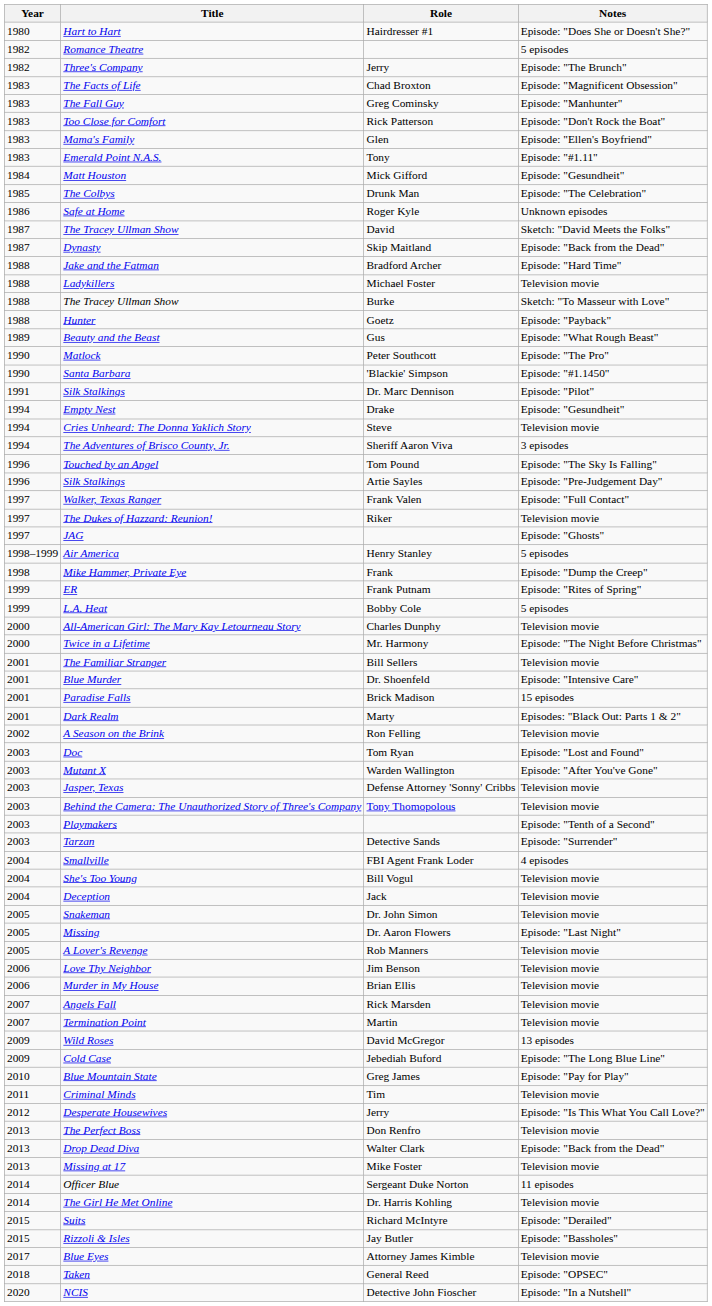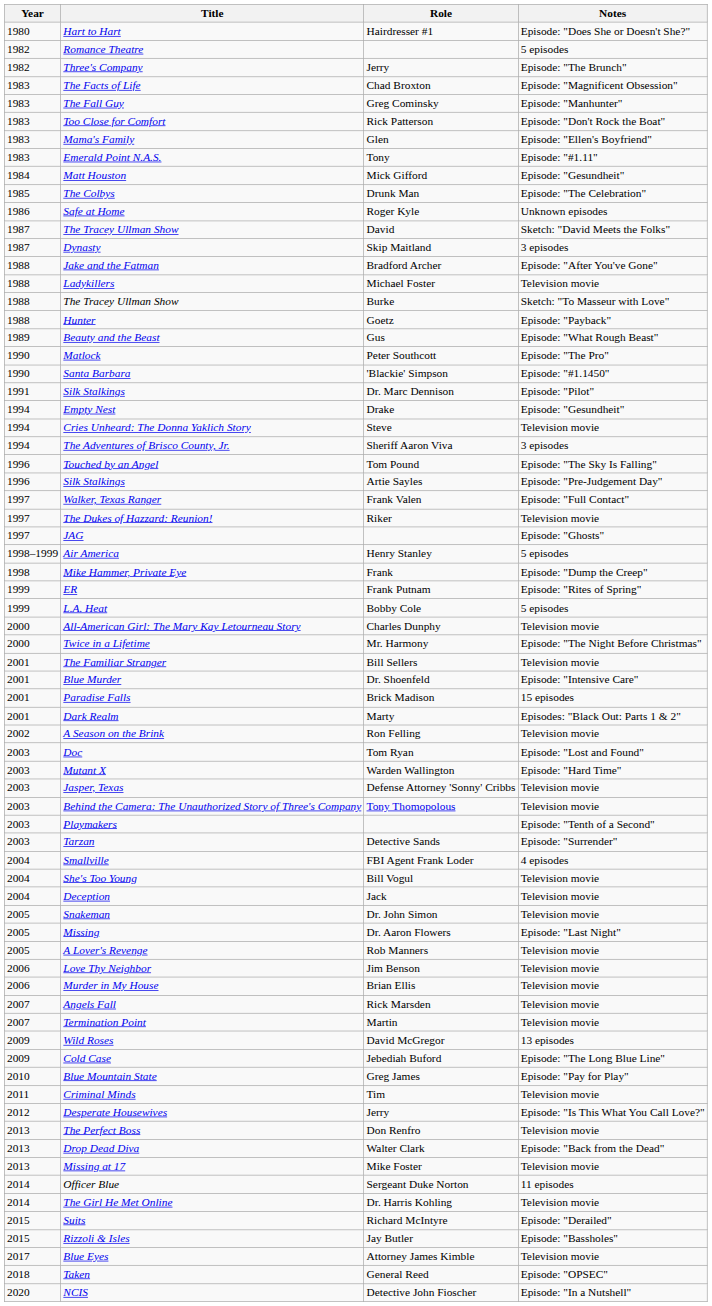 <table class="wikitable sortable">
 <tr>
 <th>Year</th>
 <th>Title</th>
 <th>Role</th>
 <th class="unsortable">Notes</th>
 </tr>
 <tr>
 <td>1980</td>
 <td><em><a href='#'>Hart to Hart</a></em></td>
 <td>Hairdresser #1</td>
 <td>Episode: "Does She or Doesn't She?"</td>
 </tr>
 <tr>
 <td>1982</td>
 <td><em><a href='#'>Romance Theatre</a></em></td>
 <td></td>
 <td>5 episodes</td>
 </tr>
 <tr>
 <td>1982</td>
 <td><em><a href='#'>Three's Company</a></em></td>
 <td>Jerry</td>
 <td>Episode: "The Brunch"</td>
 </tr>
 <tr>
 <td>1983</td>
 <td data-sort-value="Facts of Life, The"><em><a href='#'>The Facts of Life</a></em></td>
 <td>Chad Broxton</td>
 <td>Episode: "Magnificent Obsession"</td>
 </tr>
 <tr>
 <td>1983</td>
 <td data-sort-value="Fall Guy, The"><em><a href='#'>The Fall Guy</a></em></td>
 <td>Greg Cominsky</td>
 <td>Episode: "Manhunter"</td>
 </tr>
 <tr>
 <td>1983</td>
 <td><em><a href='#'>Too Close for Comfort</a></em></td>
 <td>Rick Patterson</td>
 <td>Episode: "Don't Rock the Boat"</td>
 </tr>
 <tr>
 <td>1983</td>
 <td><em><a href='#'>Mama's Family</a></em></td>
 <td>Glen</td>
 <td>Episode: "Ellen's Boyfriend"</td>
 </tr>
 <tr>
 <td>1983</td>
 <td><em><a href='#'>Emerald Point N.A.S.</a></em></td>
 <td>Tony</td>
 <td>Episode: "#1.11"</td>
 </tr>
 <tr>
 <td>1984</td>
 <td><em><a href='#'>Matt Houston</a></em></td>
 <td>Mick Gifford</td>
 <td>Episode: "Gesundheit"</td>
 </tr>
 <tr>
 <td>1985</td>
 <td data-sort-value="Colbys, The"><em><a href='#'>The Colbys</a></em></td>
 <td>Drunk Man</td>
 <td>Episode: "The Celebration"</td>
 </tr>
 <tr>
 <td>1986</td>
 <td><em><a href='#'>Safe at Home</a></em></td>
 <td>Roger Kyle</td>
 <td>Unknown episodes</td>
 </tr>
 <tr>
 <td>1987</td>
 <td data-sort-value="Tracey Ullman Show, The"><em><a href='#'>The Tracey Ullman Show</a></em></td>
 <td>David</td>
 <td>Sketch: "David Meets the Folks"</td>
 </tr>
 <tr>
 <td>1987</td>
 <td><em><a href='#'>Dynasty</a></em></td>
 <td>Skip Maitland</td>
-<td>Episode: "Back from the Dead"</td>
+<td>3 episodes</td>
 </tr>
 <tr>
 <td>1988</td>
 <td><em><a href='#'>Jake and the Fatman</a></em></td>
 <td>Bradford Archer</td>
-<td>Episode: "Hard Time"</td>
+<td>Episode: "After You've Gone"</td>
 </tr>
 <tr>
 <td>1988</td>
 <td><em><a href='#'>Ladykillers</a></em></td>
 <td>Michael Foster</td>
 <td>Television movie</td>
 </tr>
 <tr>
 <td>1988</td>
 <td data-sort-value="Tracey Ullman Show, The"><em>The Tracey Ullman Show</em></td>
 <td>Burke</td>
 <td>Sketch: "To Masseur with Love"</td>
 </tr>
 <tr>
 <td>1988</td>
 <td><em><a href='#'>Hunter</a></em></td>
 <td>Goetz</td>
 <td>Episode: "Payback"</td>
 </tr>
 <tr>
 <td>1989</td>
 <td><em><a href='#'>Beauty and the Beast</a></em></td>
 <td>Gus</td>
 <td>Episode: "What Rough Beast"</td>
 </tr>
 <tr>
 <td>1990</td>
 <td><em><a href='#'>Matlock</a></em></td>
 <td>Peter Southcott</td>
 <td>Episode: "The Pro"</td>
 </tr>
 <tr>
 <td>1990</td>
 <td><em><a href='#'>Santa Barbara</a></em></td>
 <td>'Blackie' Simpson</td>
 <td>Episode: "#1.1450"</td>
 </tr>
 <tr>
 <td>1991</td>
 <td><em><a href='#'>Silk Stalkings</a></em></td>
 <td>Dr. Marc Dennison</td>
 <td>Episode: "Pilot"</td>
 </tr>
 <tr>
 <td>1994</td>
 <td><em><a href='#'>Empty Nest</a></em></td>
 <td>Drake</td>
 <td>Episode: "Gesundheit"</td>
 </tr>
 <tr>
 <td>1994</td>
 <td><em><a href='#'>Cries Unheard: The Donna Yaklich Story</a></em></td>
 <td>Steve</td>
 <td>Television movie</td>
 </tr>
 <tr>
 <td>1994</td>
 <td data-sort-value="Adventures of Brisco County, Jr., The"><em><a href='#'>The Adventures of Brisco County, Jr.</a></em></td>
 <td>Sheriff Aaron Viva</td>
 <td>3 episodes</td>
 </tr>
 <tr>
 <td>1996</td>
 <td><em><a href='#'>Touched by an Angel</a></em></td>
 <td>Tom Pound</td>
 <td>Episode: "The Sky Is Falling"</td>
 </tr>
 <tr>
 <td>1996</td>
 <td><em><a href='#'>Silk Stalkings</a></em></td>
 <td>Artie Sayles</td>
 <td>Episode: "Pre-Judgement Day"</td>
 </tr>
 <tr>
 <td>1997</td>
 <td><em><a href='#'>Walker, Texas Ranger</a></em></td>
 <td>Frank Valen</td>
 <td>Episode: "Full Contact"</td>
 </tr>
 <tr>
 <td>1997</td>
 <td data-sort-value="Dukes of Hazzard: Reunion!, The"><em><a href='#'>The Dukes of Hazzard: Reunion!</a></em></td>
 <td>Riker</td>
 <td>Television movie</td>
 </tr>
 <tr>
 <td>1997</td>
 <td><em><a href='#'>JAG</a></em></td>
 <td></td>
 <td>Episode: "Ghosts"</td>
 </tr>
 <tr>
 <td>1998–1999</td>
 <td><em><a href='#'>Air America</a></em></td>
 <td>Henry Stanley</td>
 <td>5 episodes</td>
 </tr>
 <tr>
 <td>1998</td>
 <td><em><a href='#'>Mike Hammer, Private Eye</a></em></td>
 <td>Frank</td>
 <td>Episode: "Dump the Creep"</td>
 </tr>
 <tr>
 <td>1999</td>
 <td><em><a href='#'>ER</a></em></td>
 <td>Frank Putnam</td>
 <td>Episode: "Rites of Spring"</td>
 </tr>
 <tr>
 <td>1999</td>
 <td><em><a href='#'>L.A. Heat</a></em></td>
 <td>Bobby Cole</td>
 <td>5 episodes</td>
 </tr>
 <tr>
 <td>2000</td>
 <td><em><a href='#'>All-American Girl: The Mary Kay Letourneau Story</a></em></td>
 <td>Charles Dunphy</td>
 <td>Television movie</td>
 </tr>
 <tr>
 <td>2000</td>
 <td><em><a href='#'>Twice in a Lifetime</a></em></td>
 <td>Mr. Harmony</td>
 <td>Episode: "The Night Before Christmas"</td>
 </tr>
 <tr>
 <td>2001</td>
 <td data-sort-value="Familiar Stranger, The"><em><a href='#'>The Familiar Stranger</a></em></td>
 <td>Bill Sellers</td>
 <td>Television movie</td>
 </tr>
 <tr>
 <td>2001</td>
 <td><em><a href='#'>Blue Murder</a></em></td>
 <td>Dr. Shoenfeld</td>
 <td>Episode: "Intensive Care"</td>
 </tr>
 <tr>
 <td>2001</td>
 <td><em><a href='#'>Paradise Falls</a></em></td>
 <td>Brick Madison</td>
 <td>15 episodes</td>
 </tr>
 <tr>
 <td>2001</td>
 <td><em><a href='#'>Dark Realm</a></em></td>
 <td>Marty</td>
 <td>Episodes: "Black Out: Parts 1 & 2"</td>
 </tr>
 <tr>
 <td>2002</td>
 <td data-sort-value="Season on the Brink, A"><em><a href='#'>A Season on the Brink</a></em></td>
 <td>Ron Felling</td>
 <td>Television movie</td>
 </tr>
 <tr>
 <td>2003</td>
 <td><em><a href='#'>Doc</a></em></td>
 <td>Tom Ryan</td>
 <td>Episode: "Lost and Found"</td>
 </tr>
 <tr>
 <td>2003</td>
 <td><em><a href='#'>Mutant X</a></em></td>
 <td>Warden Wallington</td>
-<td>Episode: "After You've Gone"</td>
+<td>Episode: "Hard Time"</td>
 </tr>
 <tr>
 <td>2003</td>
 <td><em><a href='#'>Jasper, Texas</a></em></td>
 <td>Defense Attorney 'Sonny' Cribbs</td>
 <td>Television movie</td>
 </tr>
 <tr>
 <td>2003</td>
 <td><em><a href='#'>Behind the Camera: The Unauthorized Story of Three's Company</a></em></td>
 <td><a href='#'>Tony Thomopolous</a></td>
 <td>Television movie</td>
 </tr>
 <tr>
 <td>2003</td>
 <td><em><a href='#'>Playmakers</a></em></td>
 <td></td>
 <td>Episode: "Tenth of a Second"</td>
 </tr>
 <tr>
 <td>2003</td>
 <td><em><a href='#'>Tarzan</a></em></td>
 <td>Detective Sands</td>
 <td>Episode: "Surrender"</td>
 </tr>
 <tr>
 <td>2004</td>
 <td><em><a href='#'>Smallville</a></em></td>
 <td>FBI Agent Frank Loder</td>
 <td>4 episodes</td>
 </tr>
 <tr>
 <td>2004</td>
 <td><em><a href='#'>She's Too Young</a></em></td>
 <td>Bill Vogul</td>
 <td>Television movie</td>
 </tr>
 <tr>
 <td>2004</td>
 <td><em><a href='#'>Deception</a></em></td>
 <td>Jack</td>
 <td>Television movie</td>
 </tr>
 <tr>
 <td>2005</td>
 <td><em><a href='#'>Snakeman</a></em></td>
 <td>Dr. John Simon</td>
 <td>Television movie</td>
 </tr>
 <tr>
 <td>2005</td>
 <td><em><a href='#'>Missing</a></em></td>
 <td>Dr. Aaron Flowers</td>
 <td>Episode: "Last Night"</td>
 </tr>
 <tr>
 <td>2005</td>
 <td data-sort-value="Lover's Revenge, A"><em><a href='#'>A Lover's Revenge</a></em></td>
 <td>Rob Manners</td>
 <td>Television movie</td>
 </tr>
 <tr>
 <td>2006</td>
 <td><em><a href='#'>Love Thy Neighbor</a></em></td>
 <td>Jim Benson</td>
 <td>Television movie</td>
 </tr>
 <tr>
 <td>2006</td>
 <td><em><a href='#'>Murder in My House</a></em></td>
 <td>Brian Ellis</td>
 <td>Television movie</td>
 </tr>
 <tr>
 <td>2007</td>
 <td><em><a href='#'>Angels Fall</a></em></td>
 <td>Rick Marsden</td>
 <td>Television movie</td>
 </tr>
 <tr>
 <td>2007</td>
 <td><em><a href='#'>Termination Point</a></em></td>
 <td>Martin</td>
 <td>Television movie</td>
 </tr>
 <tr>
 <td>2009</td>
 <td><em><a href='#'>Wild Roses</a></em></td>
 <td>David McGregor</td>
 <td>13 episodes</td>
 </tr>
 <tr>
 <td>2009</td>
 <td><em><a href='#'>Cold Case</a></em></td>
 <td>Jebediah Buford</td>
 <td>Episode: "The Long Blue Line"</td>
 </tr>
 <tr>
 <td>2010</td>
 <td><em><a href='#'>Blue Mountain State</a></em></td>
 <td>Greg James</td>
 <td>Episode: "Pay for Play"</td>
 </tr>
 <tr>
 <td>2011</td>
 <td><em><a href='#'>Criminal Minds</a></em></td>
 <td>Tim</td>
 <td>Television movie</td>
 </tr>
 <tr>
 <td>2012</td>
 <td><em><a href='#'>Desperate Housewives</a></em></td>
 <td>Jerry</td>
 <td>Episode: "Is This What You Call Love?"</td>
 </tr>
 <tr>
 <td>2013</td>
 <td data-sort-value="Perfect Boss, The"><em><a href='#'>The Perfect Boss</a></em></td>
 <td>Don Renfro</td>
 <td>Television movie</td>
 </tr>
 <tr>
 <td>2013</td>
 <td><em><a href='#'>Drop Dead Diva</a></em></td>
 <td>Walter Clark</td>
 <td>Episode: "Back from the Dead"</td>
 </tr>
 <tr>
 <td>2013</td>
 <td><em><a href='#'>Missing at 17</a></em></td>
 <td>Mike Foster</td>
 <td>Television movie</td>
 </tr>
 <tr>
 <td>2014</td>
 <td><em>Officer Blue</em></td>
 <td>Sergeant Duke Norton</td>
 <td>11 episodes</td>
 </tr>
 <tr>
 <td>2014</td>
 <td data-sort-value="Girl He Met Online, The"><em><a href='#'>The Girl He Met Online</a></em></td>
 <td>Dr. Harris Kohling</td>
 <td>Television movie</td>
 </tr>
 <tr>
 <td>2015</td>
 <td><em><a href='#'>Suits</a></em></td>
 <td>Richard McIntyre</td>
 <td>Episode: "Derailed"</td>
 </tr>
 <tr>
 <td>2015</td>
 <td><em><a href='#'>Rizzoli & Isles</a></em></td>
 <td>Jay Butler</td>
 <td>Episode: "Bassholes"</td>
 </tr>
 <tr>
 <td>2017</td>
 <td><em><a href='#'>Blue Eyes</a></em></td>
 <td>Attorney James Kimble</td>
 <td>Television movie</td>
 </tr>
 <tr>
 <td>2018</td>
 <td><em><a href='#'>Taken</a></em></td>
 <td>General Reed</td>
 <td>Episode: "OPSEC"</td>
 </tr>
 <tr>
 <td>2020</td>
 <td><em><a href='#'>NCIS</a></em></td>
 <td>Detective John Fioscher</td>
 <td>Episode: "In a Nutshell"</td>
 </tr>
 </table>
